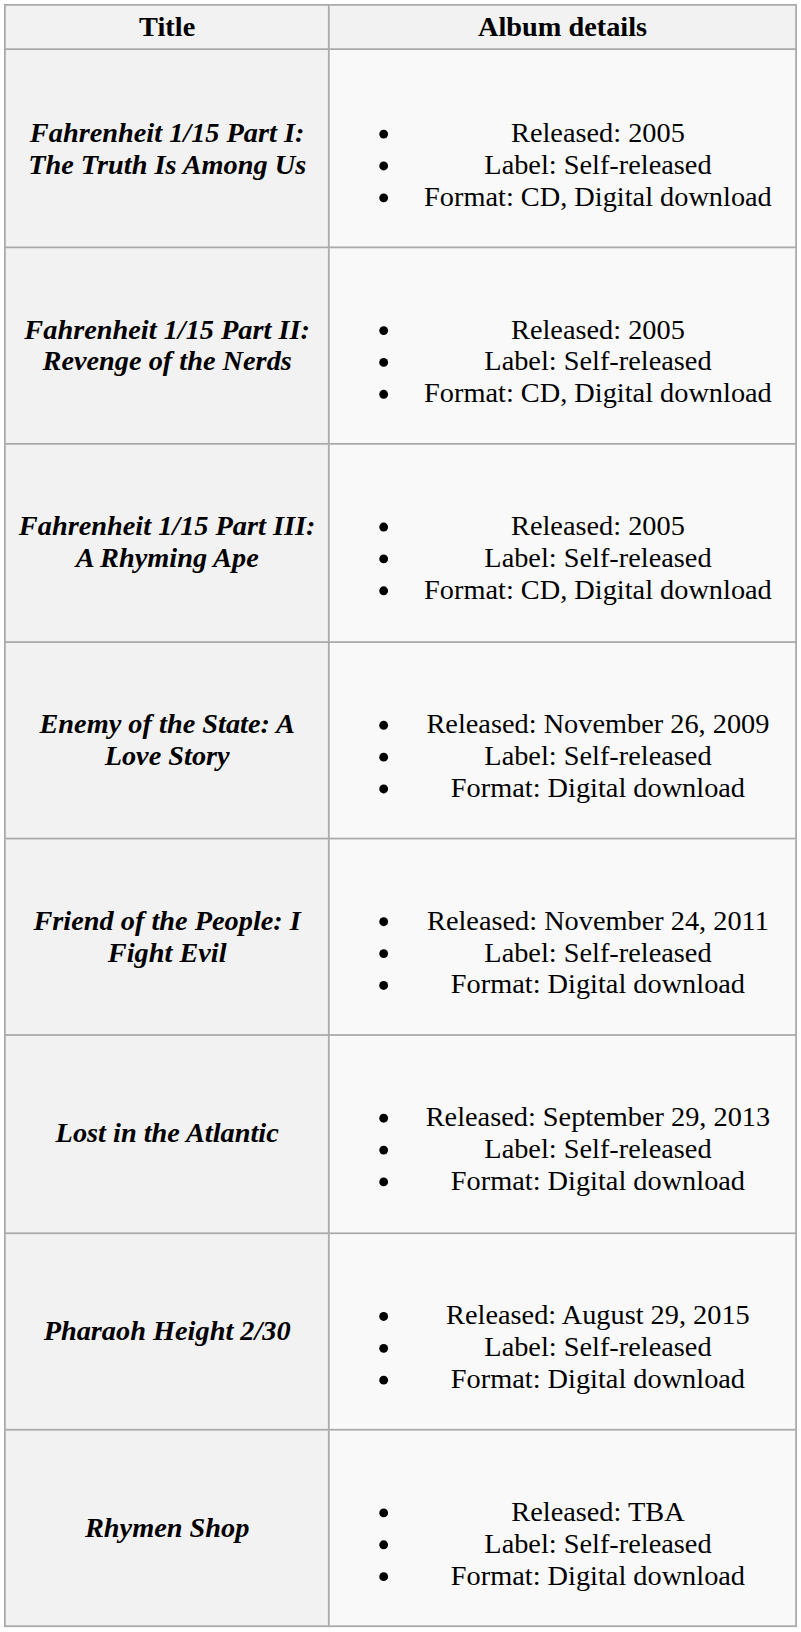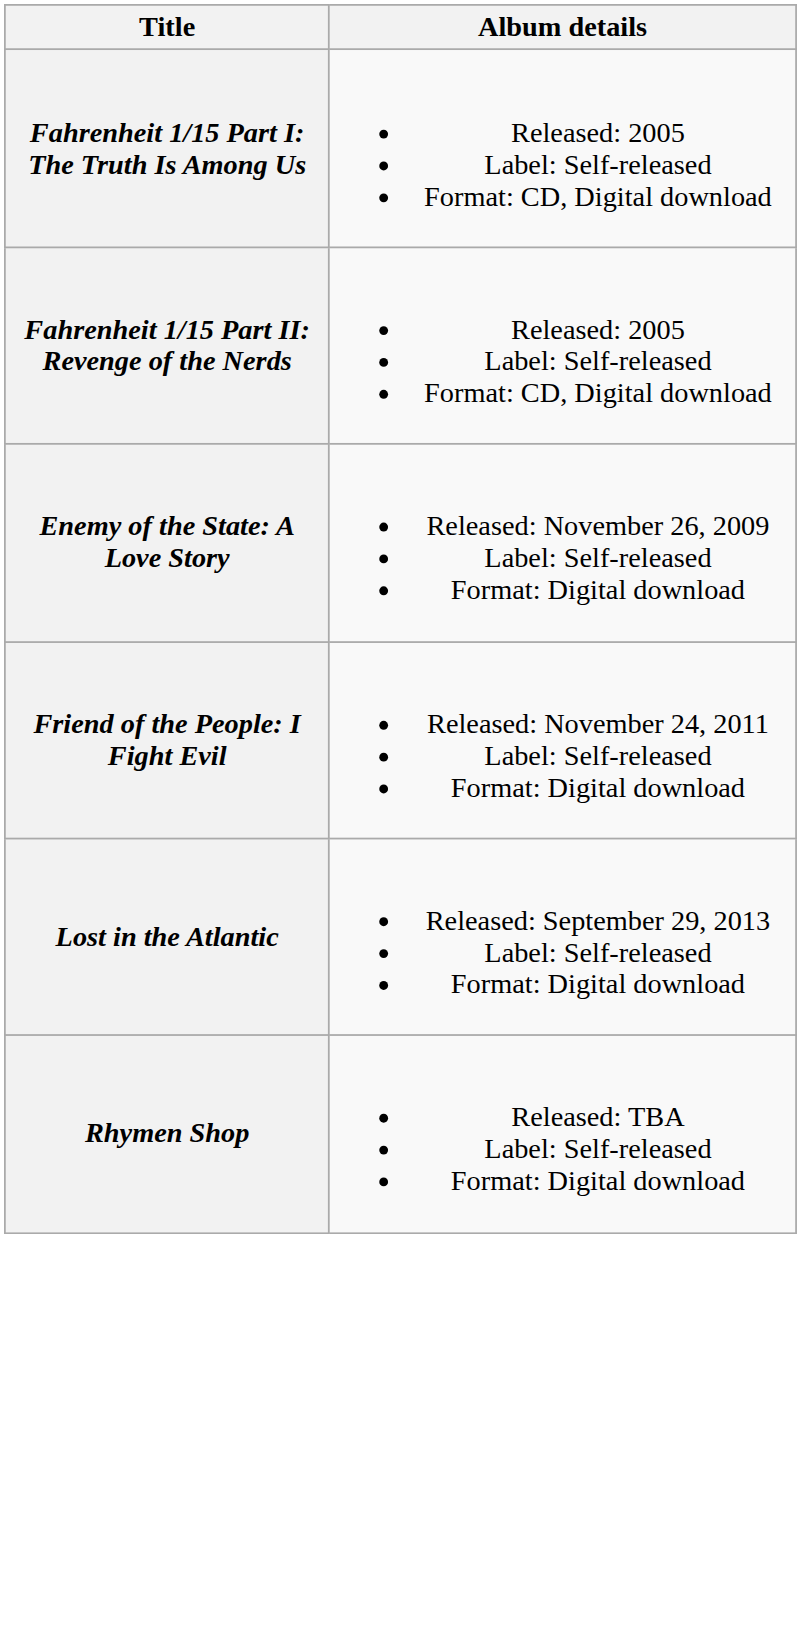 <table class="wikitable plainrowheaders" style="text-align:center;">
 <tr>
 <th scope="col" style="width:11em;">Title</th>
 <th scope="col" style="width:16em;">Album details</th>
 </tr>
 <tr>
 <th scope="row"><em>Fahrenheit 1/15 Part I: The Truth Is Among Us</em></th>
 <td><br><ul><li>Released: 2005</li><li>Label: Self-released</li><li>Format: CD, Digital download</li></ul></td>
 </tr>
 <tr>
 <th scope="row"><em>Fahrenheit 1/15 Part II: Revenge of the Nerds</em></th>
-<td><br><ul><li>Released: 2005</li><li>Label: Self-released</li><li>Format: CD, Digital download</li></ul></td>
-</tr>
-<tr>
-<th scope="row"><em>Fahrenheit 1/15 Part III: A Rhyming Ape</em></th>
 <td><br><ul><li>Released: 2005</li><li>Label: Self-released</li><li>Format: CD, Digital download</li></ul></td>
 </tr>
 <tr>
 <th scope="row"><em>Enemy of the State: A Love Story</em></th>
 <td><br><ul><li>Released: November 26, 2009</li><li>Label: Self-released</li><li>Format: Digital download</li></ul></td>
 </tr>
 <tr>
 <th scope="row"><em>Friend of the People: I Fight Evil</em></th>
 <td><br><ul><li>Released: November 24, 2011</li><li>Label: Self-released</li><li>Format: Digital download</li></ul></td>
 </tr>
 <tr>
 <th scope="row"><em>Lost in the Atlantic</em></th>
 <td><br><ul><li>Released: September 29, 2013</li><li>Label: Self-released</li><li>Format: Digital download</li></ul></td>
 </tr>
 <tr>
-<th scope="row"><em>Pharaoh Height 2/30</em></th>
-<td><br><ul><li>Released: August 29, 2015</li><li>Label: Self-released</li><li>Format: Digital download</li></ul></td>
-</tr>
-<tr>
 <th scope="row"><em>Rhymen Shop</em></th>
 <td><br><ul><li>Released: TBA</li><li>Label: Self-released</li><li>Format: Digital download</li></ul></td>
 </tr>
 </table>
